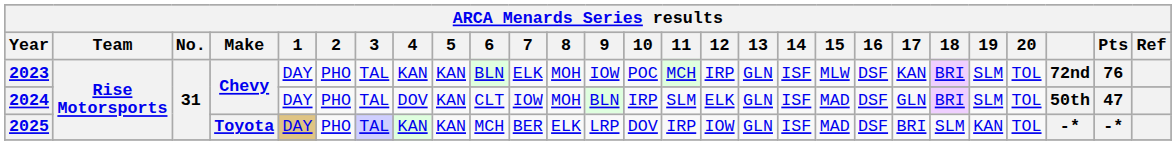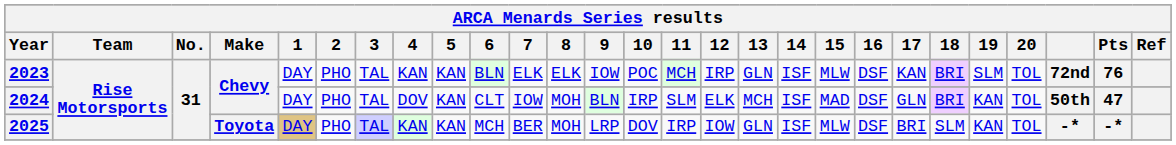 <table class="wikitable" style="text-align:center; font-size:75%">
 <tr>
 <th colspan="27"><a href='#'>ARCA Menards Series</a> results</th>
 </tr>
 <tr>
 <th>Year</th>
 <th>Team</th>
 <th>No.</th>
 <th>Make</th>
 <th>1</th>
 <th>2</th>
 <th>3</th>
 <th>4</th>
 <th>5</th>
 <th>6</th>
 <th>7</th>
 <th>8</th>
 <th>9</th>
 <th>10</th>
 <th>11</th>
 <th>12</th>
 <th>13</th>
 <th>14</th>
 <th>15</th>
 <th>16</th>
 <th>17</th>
 <th>18</th>
 <th>19</th>
 <th>20</th>
 <th></th>
 <th>Pts</th>
 <th>Ref</th>
 </tr>
 <tr>
 <th><a href='#'>2023</a></th>
 <th rowspan=3><a href='#'>Rise Motorsports</a></th>
 <th rowspan=3>31</th>
 <th rowspan=2><a href='#'>Chevy</a></th>
 <td><a href='#'>DAY</a></td>
 <td><a href='#'>PHO</a></td>
 <td><a href='#'>TAL</a></td>
 <td><a href='#'>KAN</a></td>
 <td><a href='#'>KAN</a></td>
 <td style="background:#DFFFDF;"><a href='#'>BLN</a><br></td>
 <td><a href='#'>ELK</a></td>
-<td><a href='#'>MOH</a></td>
+<td><a href='#'>ELK</a></td>
 <td><a href='#'>IOW</a></td>
 <td><a href='#'>POC</a></td>
 <td style="background:#DFFFDF;"><a href='#'>MCH</a><br></td>
 <td><a href='#'>IRP</a></td>
 <td><a href='#'>GLN</a></td>
 <td><a href='#'>ISF</a></td>
 <td><a href='#'>MLW</a></td>
 <td><a href='#'>DSF</a></td>
 <td><a href='#'>KAN</a></td>
 <td style="background:#EFCFFF;"><a href='#'>BRI</a><br></td>
 <td><a href='#'>SLM</a></td>
 <td><a href='#'>TOL</a></td>
 <th>72nd</th>
 <th>76</th>
 <th></th>
 </tr>
 <tr>
 <th><a href='#'>2024</a></th>
 <td><a href='#'>DAY</a></td>
 <td><a href='#'>PHO</a></td>
 <td><a href='#'>TAL</a></td>
 <td><a href='#'>DOV</a></td>
 <td><a href='#'>KAN</a></td>
 <td><a href='#'>CLT</a></td>
 <td><a href='#'>IOW</a></td>
 <td><a href='#'>MOH</a></td>
 <td style="background:#DFFFDF;"><a href='#'>BLN</a><br></td>
 <td><a href='#'>IRP</a></td>
 <td><a href='#'>SLM</a></td>
 <td><a href='#'>ELK</a></td>
-<td><a href='#'>GLN</a></td>
+<td><a href='#'>MCH</a></td>
 <td><a href='#'>ISF</a></td>
 <td><a href='#'>MAD</a></td>
 <td><a href='#'>DSF</a></td>
 <td><a href='#'>GLN</a></td>
 <td style="background:#EFCFFF;"><a href='#'>BRI</a><br></td>
-<td><a href='#'>SLM</a></td>
+<td><a href='#'>KAN</a></td>
 <td><a href='#'>TOL</a></td>
 <th>50th</th>
 <th>47</th>
 <th></th>
 </tr>
 <tr>
 <th><a href='#'>2025</a></th>
 <th><a href='#'>Toyota</a></th>
 <td style="background:#DFC484;"><a href='#'>DAY</a><br></td>
 <td><a href='#'>PHO</a></td>
 <td style="background:#CFCFFF;"><a href='#'>TAL</a><br></td>
 <td style="background:#DFFFDF;"><a href='#'>KAN</a><br></td>
 <td><a href='#'>KAN</a></td>
 <td><a href='#'>MCH</a></td>
 <td><a href='#'>BER</a></td>
-<td><a href='#'>ELK</a></td>
+<td><a href='#'>MOH</a></td>
 <td><a href='#'>LRP</a></td>
 <td><a href='#'>DOV</a></td>
 <td><a href='#'>IRP</a></td>
 <td><a href='#'>IOW</a></td>
 <td><a href='#'>GLN</a></td>
 <td><a href='#'>ISF</a></td>
-<td><a href='#'>MAD</a></td>
+<td><a href='#'>MLW</a></td>
 <td><a href='#'>DSF</a></td>
 <td><a href='#'>BRI</a></td>
 <td><a href='#'>SLM</a></td>
 <td><a href='#'>KAN</a></td>
 <td><a href='#'>TOL</a></td>
 <th>-*</th>
 <th>-*</th>
 <th></th>
 </tr>
 </table>
